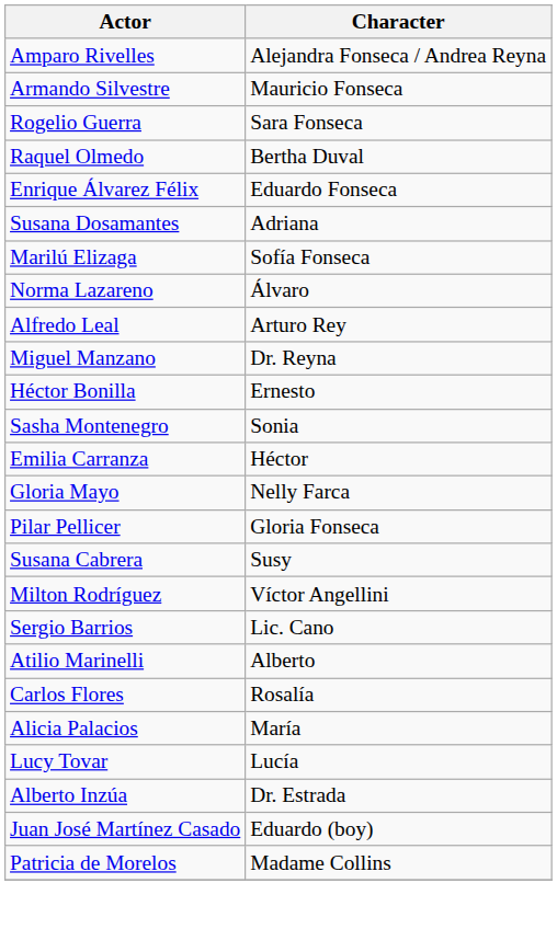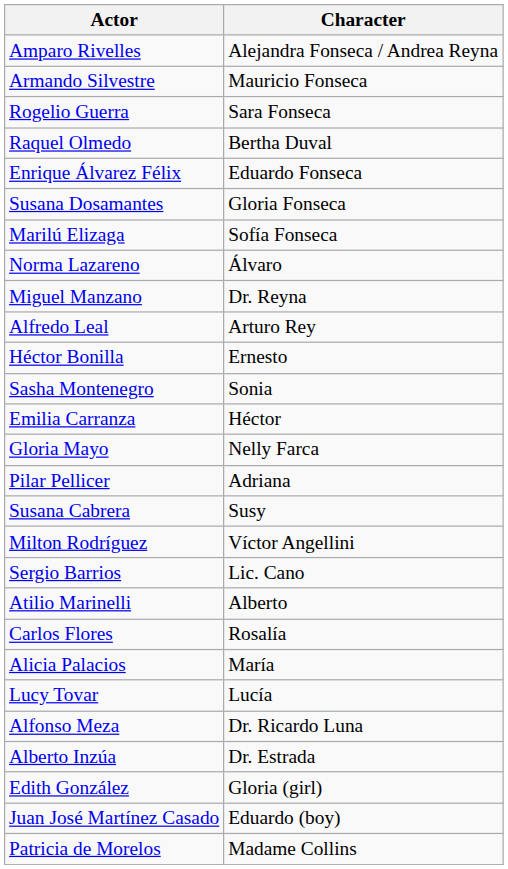 <table class="wikitable sortable">
 <tr>
 <th>Actor</th>
 <th>Character</th>
 </tr>
 <tr>
 <td><a href='#'>Amparo Rivelles</a></td>
 <td>Alejandra Fonseca / Andrea Reyna</td>
 </tr>
 <tr>
 <td><a href='#'>Armando Silvestre</a></td>
 <td>Mauricio Fonseca</td>
 </tr>
 <tr>
 <td><a href='#'>Rogelio Guerra</a></td>
 <td>Sara Fonseca</td>
 </tr>
 <tr>
 <td><a href='#'>Raquel Olmedo</a></td>
 <td>Bertha Duval</td>
 </tr>
 <tr>
 <td><a href='#'>Enrique Álvarez Félix</a></td>
 <td>Eduardo Fonseca</td>
 </tr>
 <tr>
 <td><a href='#'>Susana Dosamantes</a></td>
-<td>Adriana</td>
+<td>Gloria Fonseca</td>
 </tr>
 <tr>
 <td><a href='#'>Marilú Elizaga</a></td>
 <td>Sofía Fonseca</td>
 </tr>
 <tr>
 <td><a href='#'>Norma Lazareno</a></td>
 <td>Álvaro</td>
 </tr>
 <tr>
+<td><a href='#'>Miguel Manzano</a></td>
+<td>Dr. Reyna</td>
+</tr>
+<tr>
 <td><a href='#'>Alfredo Leal</a></td>
 <td>Arturo Rey</td>
-</tr>
-<tr>
-<td><a href='#'>Miguel Manzano</a></td>
-<td>Dr. Reyna</td>
 </tr>
 <tr>
 <td><a href='#'>Héctor Bonilla</a></td>
 <td>Ernesto</td>
 </tr>
 <tr>
 <td><a href='#'>Sasha Montenegro</a></td>
 <td>Sonia</td>
 </tr>
 <tr>
 <td><a href='#'>Emilia Carranza</a></td>
 <td>Héctor</td>
 </tr>
 <tr>
 <td><a href='#'>Gloria Mayo</a></td>
 <td>Nelly Farca</td>
 </tr>
 <tr>
 <td><a href='#'>Pilar Pellicer</a></td>
-<td>Gloria Fonseca</td>
+<td>Adriana</td>
 </tr>
 <tr>
 <td><a href='#'>Susana Cabrera</a></td>
 <td>Susy</td>
 </tr>
 <tr>
 <td><a href='#'>Milton Rodríguez</a></td>
 <td>Víctor Angellini</td>
 </tr>
 <tr>
 <td><a href='#'>Sergio Barrios</a></td>
 <td>Lic. Cano</td>
 </tr>
 <tr>
 <td><a href='#'>Atilio Marinelli</a></td>
 <td>Alberto</td>
 </tr>
 <tr>
 <td><a href='#'>Carlos Flores</a></td>
 <td>Rosalía</td>
 </tr>
 <tr>
 <td><a href='#'>Alicia Palacios</a></td>
 <td>María</td>
 </tr>
 <tr>
 <td><a href='#'>Lucy Tovar</a></td>
 <td>Lucía</td>
 </tr>
 <tr>
+<td><a href='#'>Alfonso Meza</a></td>
+<td>Dr. Ricardo Luna</td>
+</tr>
+<tr>
 <td><a href='#'>Alberto Inzúa</a></td>
 <td>Dr. Estrada</td>
+</tr>
+<tr>
+<td><a href='#'>Edith González</a></td>
+<td>Gloria (girl)</td>
 </tr>
 <tr>
 <td><a href='#'>Juan José Martínez Casado</a></td>
 <td>Eduardo (boy)</td>
 </tr>
 <tr>
 <td><a href='#'>Patricia de Morelos</a></td>
 <td>Madame Collins</td>
 </tr>
 <tr>
 </tr>
 </table>
